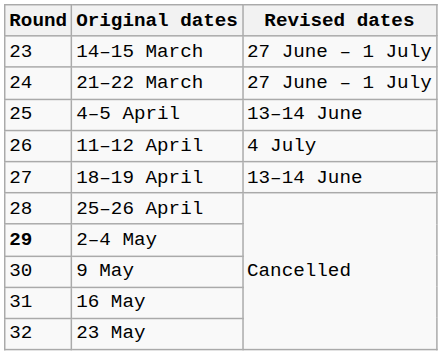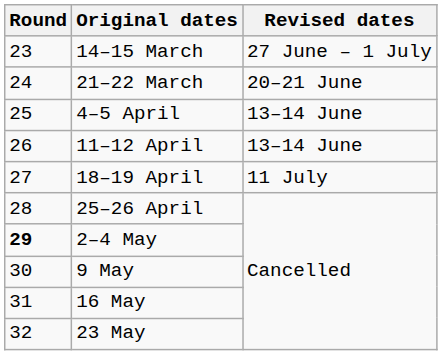 <table class="wikitable">
 <tr>
 <th>Round</th>
 <th>Original dates</th>
 <th>Revised dates</th>
 </tr>
 <tr>
 <td>23</td>
 <td>14–15 March</td>
 <td>27 June – 1 July</td>
 </tr>
 <tr>
 <td>24</td>
 <td>21–22 March</td>
-<td>27 June – 1 July</td>
+<td>20–21 June</td>
 </tr>
 <tr>
 <td>25</td>
 <td>4–5 April</td>
 <td>13–14 June</td>
 </tr>
 <tr>
 <td>26</td>
 <td>11–12 April</td>
-<td>4 July</td>
+<td>13–14 June</td>
 </tr>
 <tr>
 <td>27</td>
 <td>18–19 April</td>
-<td>13–14 June</td>
+<td>11 July</td>
 </tr>
 <tr>
 <td>28</td>
 <td>25–26 April</td>
 <td rowspan="5">Cancelled</td>
 </tr>
 <tr>
 <td><strong>29</strong></td>
 <td>2–4 May</td>
 </tr>
 <tr>
 <td>30</td>
 <td>9 May</td>
 </tr>
 <tr>
 <td>31</td>
 <td>16 May</td>
 </tr>
 <tr>
 <td>32</td>
 <td>23 May</td>
 </tr>
 </table>
